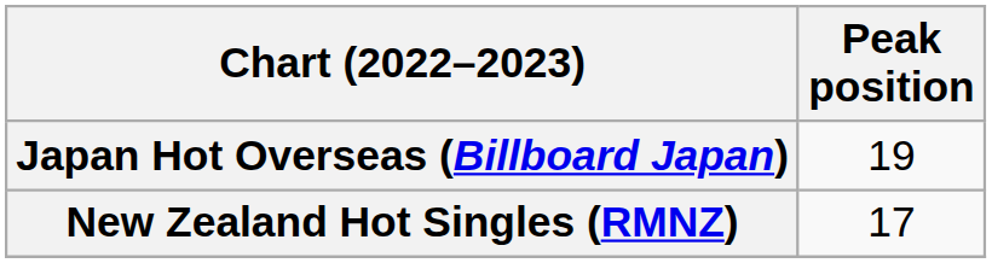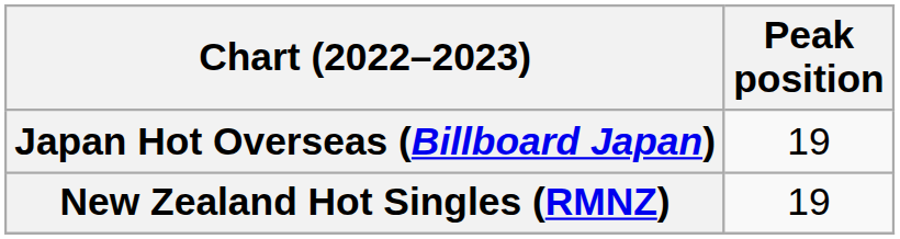 <table class="wikitable sortable plainrowheaders" style="text-align:center">
 <tr>
 <th scope="col">Chart (2022–2023)</th>
 <th scope="col">Peak<br>position</th>
 </tr>
 <tr>
 <th scope="row">Japan Hot Overseas (<em><a href='#'>Billboard Japan</a></em>)</th>
 <td>19</td>
 </tr>
 <tr>
 <th scope="row">New Zealand Hot Singles (<a href='#'>RMNZ</a>)</th>
-<td>17</td>
+<td>19</td>
 </tr>
 <tr>
 </tr>
 </table>
